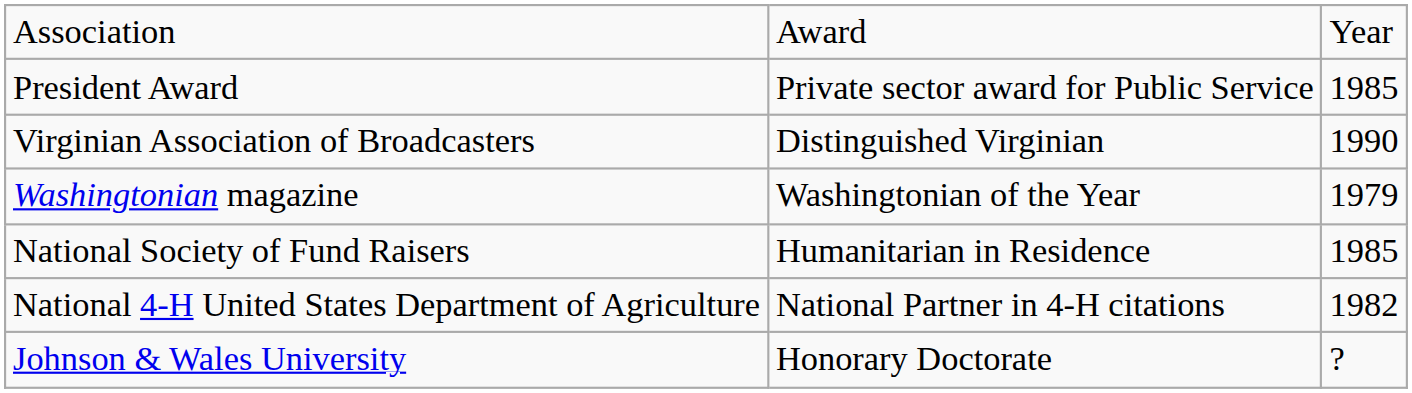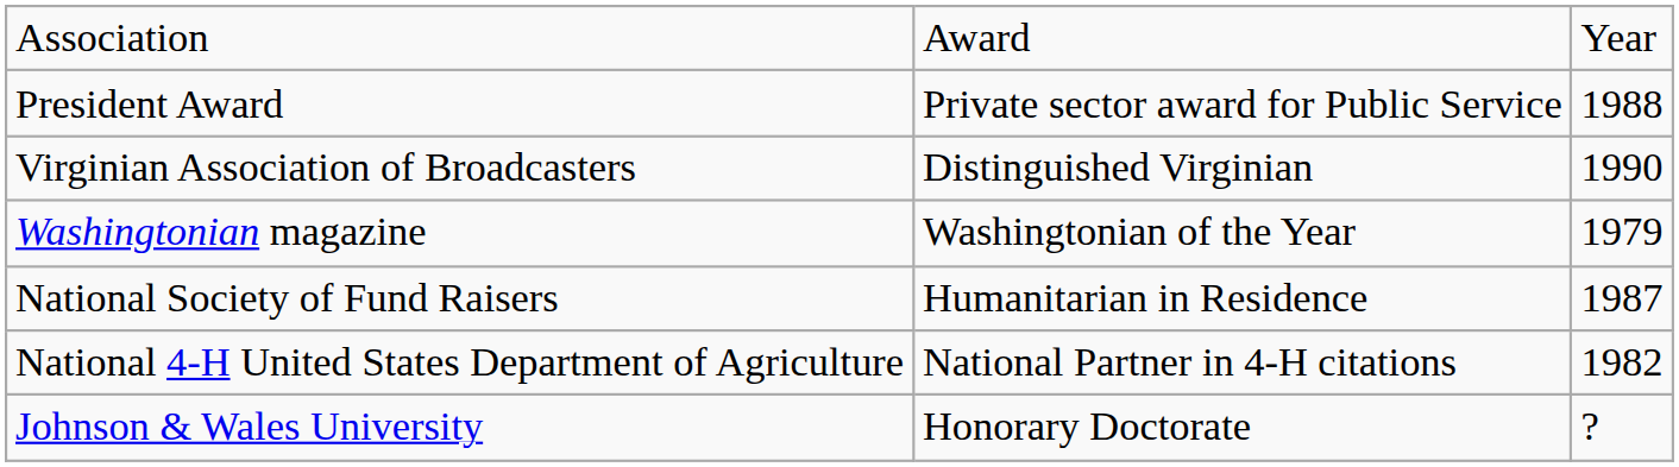 <table class="wikitable">
 <tr>
 <td>Association</td>
 <td>Award</td>
 <td>Year</td>
 </tr>
 <tr>
 <td>President Award</td>
 <td>Private sector award for Public Service</td>
-<td>1985</td>
+<td>1988</td>
 </tr>
 <tr>
 <td>Virginian Association of Broadcasters</td>
 <td>Distinguished Virginian</td>
 <td>1990</td>
 </tr>
 <tr>
 <td><a href='#'><em>Washingtonian</em></a> magazine</td>
 <td>Washingtonian of the Year</td>
 <td>1979</td>
 </tr>
 <tr>
 <td>National Society of Fund Raisers</td>
 <td>Humanitarian in Residence</td>
-<td>1985</td>
+<td>1987</td>
 </tr>
 <tr>
 <td>National <a href='#'>4-H</a> United States Department of Agriculture</td>
 <td>National Partner in 4-H citations</td>
 <td>1982</td>
 </tr>
 <tr>
 <td><a href='#'>Johnson & Wales University</a></td>
 <td>Honorary Doctorate</td>
 <td>?</td>
 </tr>
 </table>
